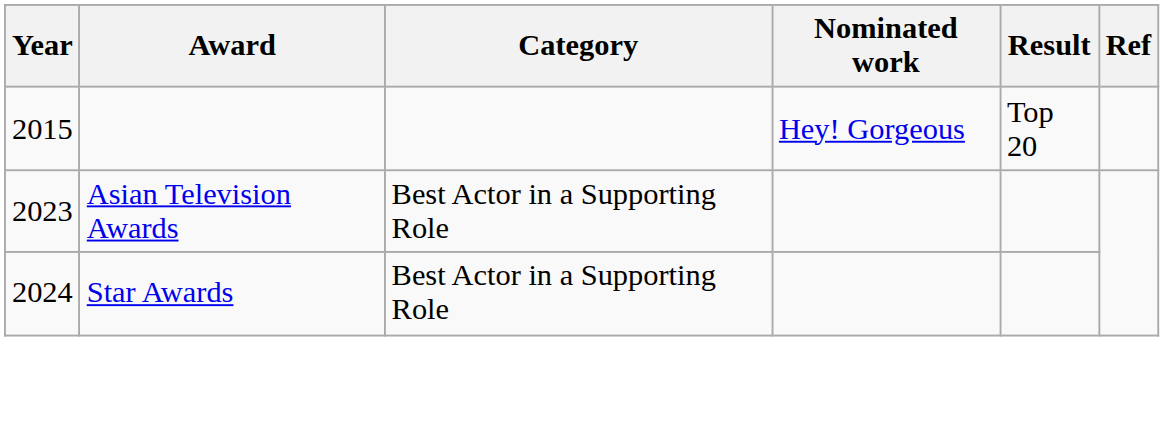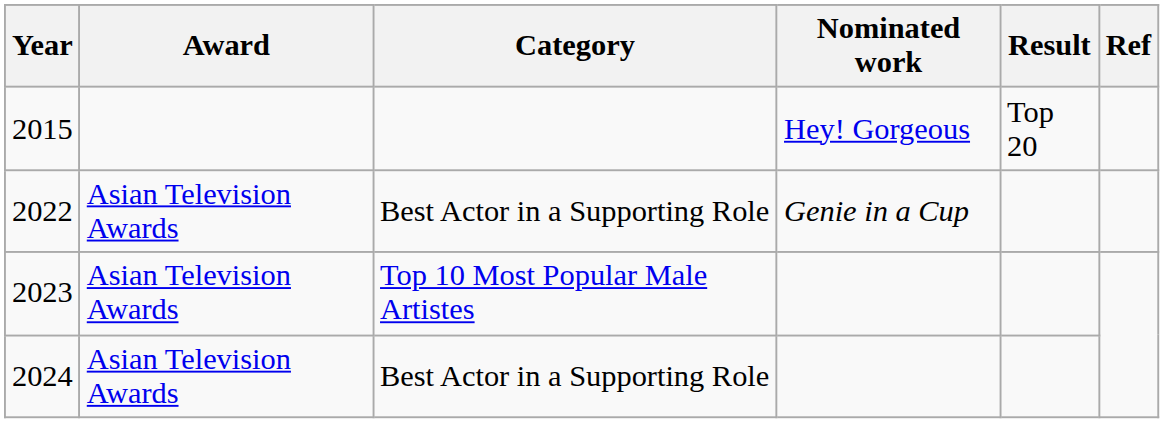 <table class="wikitable sortable">
 <tr>
 <th>Year</th>
 <th>Award</th>
 <th>Category</th>
 <th>Nominated work</th>
 <th>Result</th>
 <th class="unsortable">Ref</th>
 </tr>
 <tr>
 <td>2015</td>
 <td></td>
 <td></td>
 <td><a href='#'>Hey! Gorgeous</a></td>
 <td>Top 20</td>
 <td></td>
 </tr>
 <tr>
+<td>2022</td>
+<td><a href='#'>Asian Television Awards</a></td>
+<td>Best Actor in a Supporting Role</td>
+<td><em>Genie in a Cup</em></td>
+<td></td>
+<td></td>
+</tr>
+<tr>
 <td>2023</td>
 <td><a href='#'>Asian Television Awards</a></td>
-<td>Best Actor in a Supporting Role</td>
+<td><a href='#'>Top 10 Most Popular Male Artistes</a></td>
 <td></td>
 <td></td>
 <td rowspan="2"></td>
 </tr>
 <tr>
 <td>2024</td>
-<td><a href='#'>Star Awards</a></td>
+<td><a href='#'>Asian Television Awards</a></td>
 <td>Best Actor in a Supporting Role</td>
 <td></td>
 <td></td>
 </tr>
 </table>
